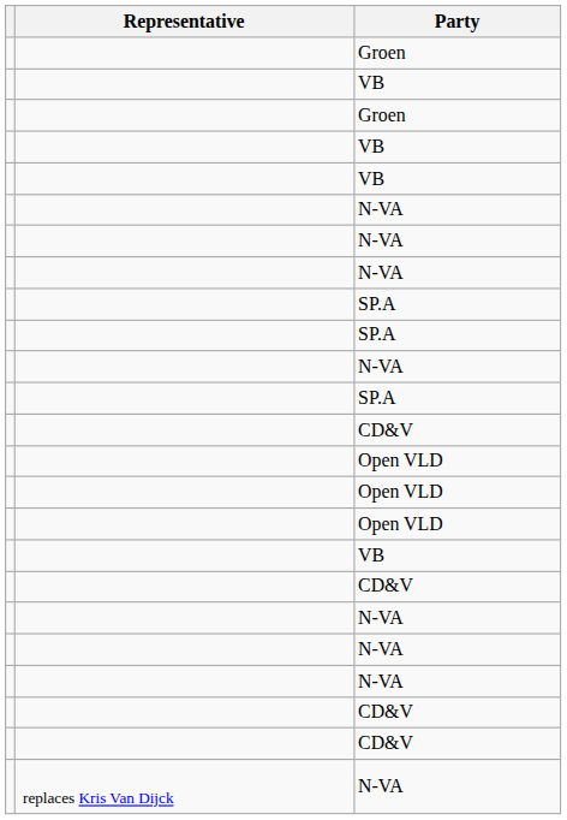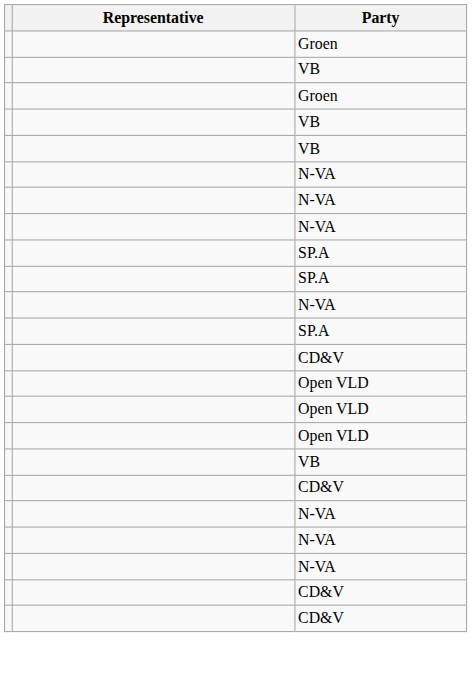 <table class="sortable wikitable" style="text-align:left; font-size:90%">
 <tr>
 <th></th>
 <th width="250">Representative</th>
 <th width="150">Party</th>
 </tr>
 <tr>
 <td></td>
 <td align=left></td>
 <td>Groen</td>
 </tr>
 <tr>
 <td></td>
 <td align=left></td>
 <td>VB</td>
 </tr>
 <tr>
 <td></td>
 <td align=left></td>
 <td>Groen</td>
 </tr>
 <tr>
 <td></td>
 <td align=left></td>
 <td>VB</td>
 </tr>
 <tr>
 <td></td>
 <td align=left></td>
 <td>VB</td>
 </tr>
 <tr>
 <td></td>
 <td align=left></td>
 <td>N-VA</td>
 </tr>
 <tr>
 <td></td>
 <td align=left></td>
 <td>N-VA</td>
 </tr>
 <tr>
 <td></td>
 <td align=left></td>
 <td>N-VA</td>
 </tr>
 <tr>
 <td></td>
 <td align=left></td>
 <td>SP.A</td>
 </tr>
 <tr>
 <td></td>
 <td align=left></td>
 <td>SP.A</td>
 </tr>
 <tr>
 <td></td>
 <td align=left></td>
 <td>N-VA</td>
 </tr>
 <tr>
 <td></td>
 <td align=left></td>
 <td>SP.A</td>
 </tr>
 <tr>
 <td></td>
 <td align=left></td>
 <td>CD&V</td>
 </tr>
 <tr>
 <td></td>
 <td align=left></td>
 <td>Open VLD</td>
 </tr>
 <tr>
 <td></td>
 <td align=left></td>
 <td>Open VLD</td>
 </tr>
 <tr>
 <td></td>
 <td align=left></td>
 <td>Open VLD</td>
 </tr>
 <tr>
 <td></td>
 <td align=left></td>
 <td>VB</td>
 </tr>
 <tr>
 <td></td>
 <td align=left></td>
 <td>CD&V</td>
 </tr>
 <tr>
 <td></td>
 <td align=left></td>
 <td>N-VA</td>
 </tr>
 <tr>
 <td></td>
 <td align=left></td>
 <td>N-VA</td>
 </tr>
 <tr>
 <td></td>
 <td align=left></td>
 <td>N-VA</td>
 </tr>
 <tr>
 <td></td>
 <td align=left></td>
 <td>CD&V</td>
 </tr>
 <tr>
 <td></td>
 <td align=left></td>
 <td>CD&V</td>
 </tr>
-<tr>
-<td></td>
-<td align=left><br><small> replaces <a href='#'>Kris Van Dijck</a></small></td>
-<td>N-VA</td>
-</tr>
 </table>
